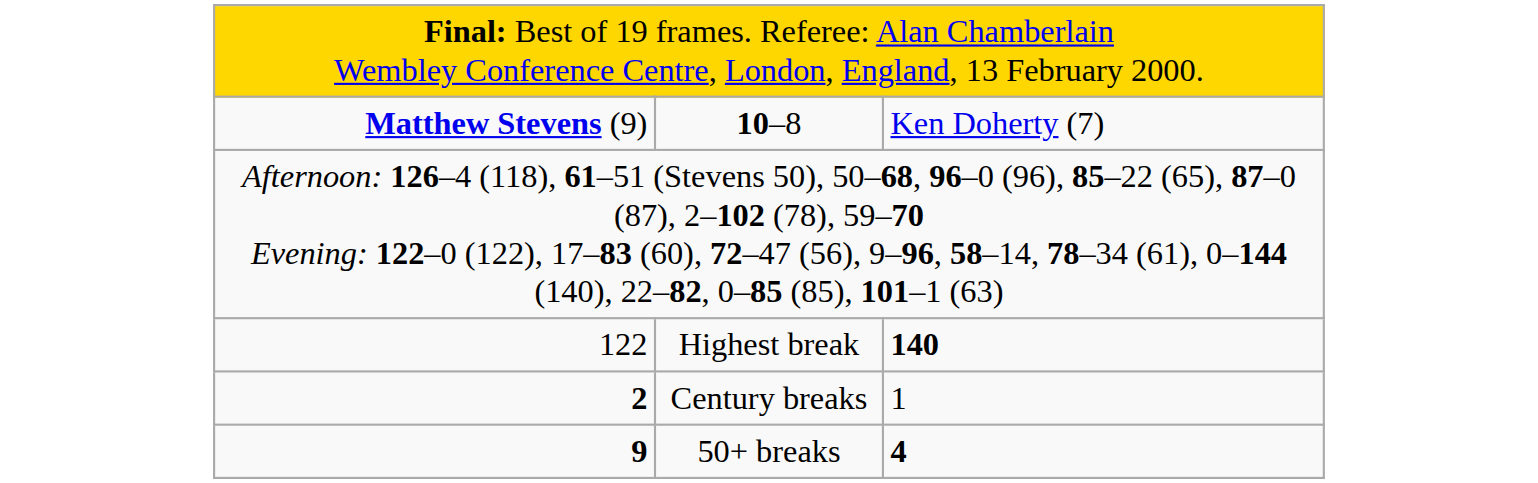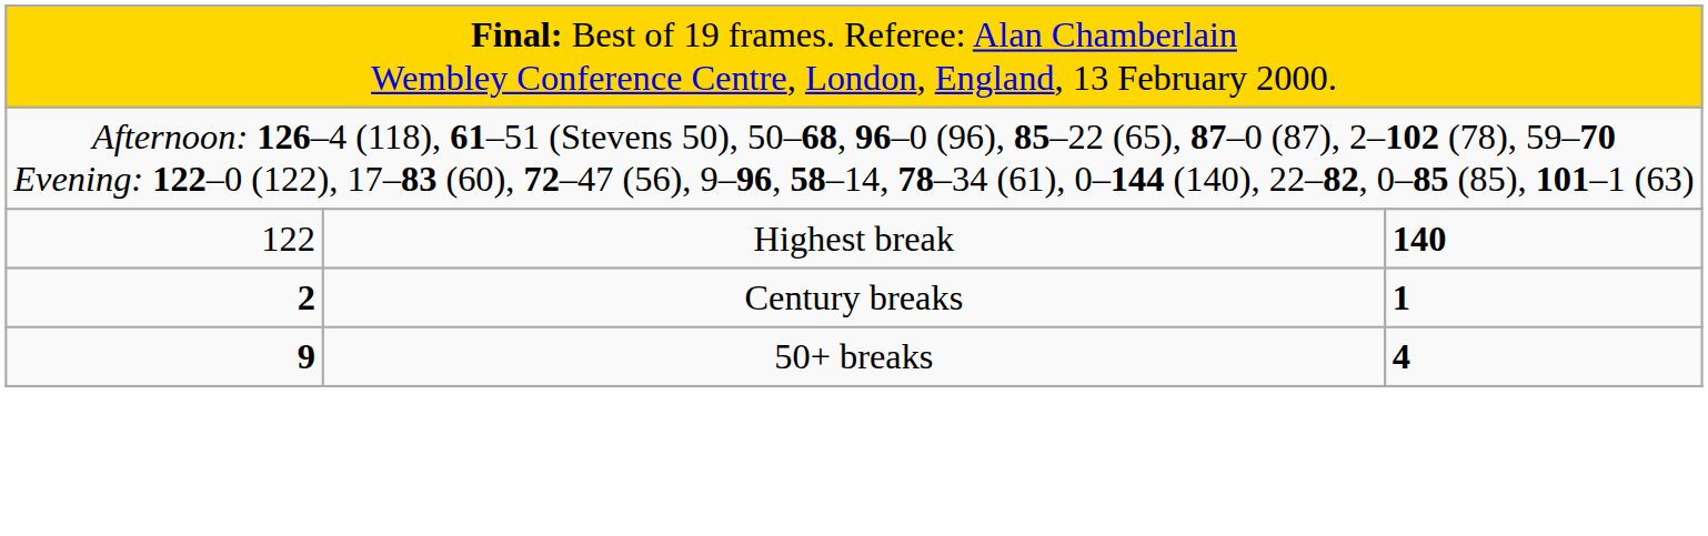 <table class="wikitable" style="font-size: 95%; margin: 1em auto 1em auto;">
 <tr>
 <td colspan="3" align="center" bgcolor="#ffd700"><strong>Final:</strong> Best of 19 frames. Referee: <a href='#'>Alan Chamberlain</a> <br><a href='#'>Wembley Conference Centre</a>, <a href='#'>London</a>, <a href='#'>England</a>, 13 February 2000.</td>
-</tr>
-<tr>
-<td width="200" align="right"><strong><a href='#'>Matthew Stevens</a></strong> (9)<br></td>
-<td width="100" align="center"><strong>10</strong>–8</td>
-<td width="200"><a href='#'>Ken Doherty</a> (7)<br></td>
 </tr>
 <tr>
 <td colspan="3" align="center" style="font-size: 100%"><em>Afternoon:</em> <strong>126</strong>–4 (118), <strong>61</strong>–51 (Stevens 50), 50–<strong>68</strong>, <strong>96</strong>–0 (96), <strong>85</strong>–22 (65), <strong>87</strong>–0 (87), 2–<strong>102</strong> (78), 59–<strong>70</strong><br><em>Evening:</em> <strong>122</strong>–0 (122), 17–<strong>83</strong> (60), <strong>72</strong>–47 (56), 9–<strong>96</strong>, <strong>58</strong>–14, <strong>78</strong>–34 (61), 0–<strong>144</strong> (140), 22–<strong>82</strong>, 0–<strong>85</strong> (85), <strong>101</strong>–1 (63)</td>
 </tr>
 <tr>
 <td align="right">122</td>
 <td align="center">Highest break</td>
 <td><strong>140</strong></td>
 </tr>
 <tr>
 <td align="right"><strong>2</strong></td>
 <td align="center">Century breaks</td>
-<td>1</td>
+<td><strong>1</strong></td>
 </tr>
 <tr>
 <td align="right"><strong>9</strong></td>
 <td align="center">50+ breaks</td>
 <td><strong>4</strong></td>
 </tr>
 </table>
